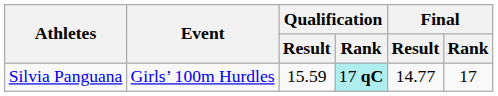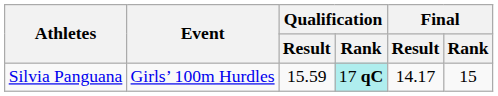 <table class="wikitable" border="1" style="font-size:90%">
 <tr>
 <th rowspan=2>Athletes</th>
 <th rowspan=2>Event</th>
 <th colspan=2>Qualification</th>
 <th colspan=2>Final</th>
 </tr>
 <tr>
 <th>Result</th>
 <th>Rank</th>
 <th>Result</th>
 <th>Rank</th>
 </tr>
 <tr>
 <td><a href='#'>Silvia Panguana</a></td>
 <td><a href='#'>Girls’ 100m Hurdles</a></td>
 <td align=center>15.59</td>
 <td align=center style="background: paleturquoise;">17 <strong>qC</strong></td>
-<td align=center>14.77</td>
-<td align=center>17</td>
+<td align=center>14.17</td>
+<td align=center>15</td>
 </tr>
 </table>
